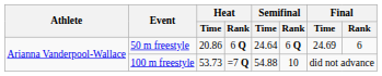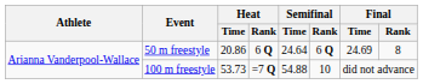 <table class=wikitable style="font-size:90%">
 <tr>
 <th rowspan="2">Athlete</th>
 <th rowspan="2">Event</th>
 <th colspan="2">Heat</th>
 <th colspan="2">Semifinal</th>
 <th colspan="2">Final</th>
 </tr>
 <tr style="font-size:95%">
 <th>Time</th>
 <th>Rank</th>
 <th>Time</th>
 <th>Rank</th>
 <th>Time</th>
 <th>Rank</th>
 </tr>
 <tr align=center>
 <td rowspan=2 align=left><a href='#'>Arianna Vanderpool-Wallace</a></td>
 <td align=left><a href='#'>50 m freestyle</a></td>
 <td>20.86</td>
 <td>6 <strong>Q</strong></td>
 <td>24.64</td>
 <td>6 <strong>Q</strong></td>
 <td>24.69</td>
-<td>6</td>
+<td>8</td>
 </tr>
 <tr align=center>
 <td align=left><a href='#'>100 m freestyle</a></td>
 <td>53.73</td>
 <td>=7 <strong>Q</strong></td>
 <td>54.88</td>
 <td>10</td>
 <td colspan=2>did not advance</td>
 </tr>
 </table>
